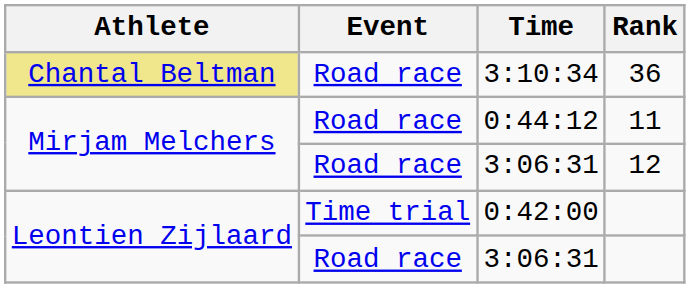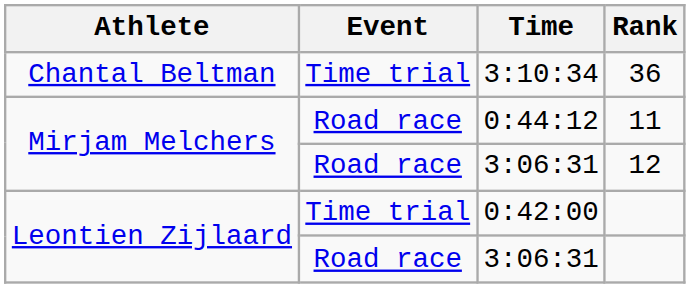 <table class=wikitable style="font-size:90%">
 <tr>
 <th>Athlete</th>
 <th>Event</th>
 <th>Time</th>
 <th>Rank</th>
 </tr>
 <tr align=center>
-<td style="background: khaki;"><a href='#'>Chantal Beltman</a></td>
-<td><a href='#'>Road race</a></td>
+<td><a href='#'>Chantal Beltman</a></td>
+<td><a href='#'>Time trial</a></td>
 <td>3:10:34</td>
 <td>36</td>
 </tr>
 <tr align=center>
 <td rowspan=2><a href='#'>Mirjam Melchers</a></td>
 <td><a href='#'>Road race</a></td>
 <td>0:44:12</td>
 <td>11</td>
 </tr>
 <tr align=center>
 <td><a href='#'>Road race</a></td>
 <td>3:06:31</td>
 <td>12</td>
 </tr>
 <tr align=center>
 <td rowspan=2><a href='#'>Leontien Zijlaard</a></td>
 <td><a href='#'>Time trial</a></td>
 <td>0:42:00</td>
 <td></td>
 </tr>
 <tr align=center>
 <td><a href='#'>Road race</a></td>
 <td>3:06:31</td>
 <td></td>
 </tr>
 </table>
